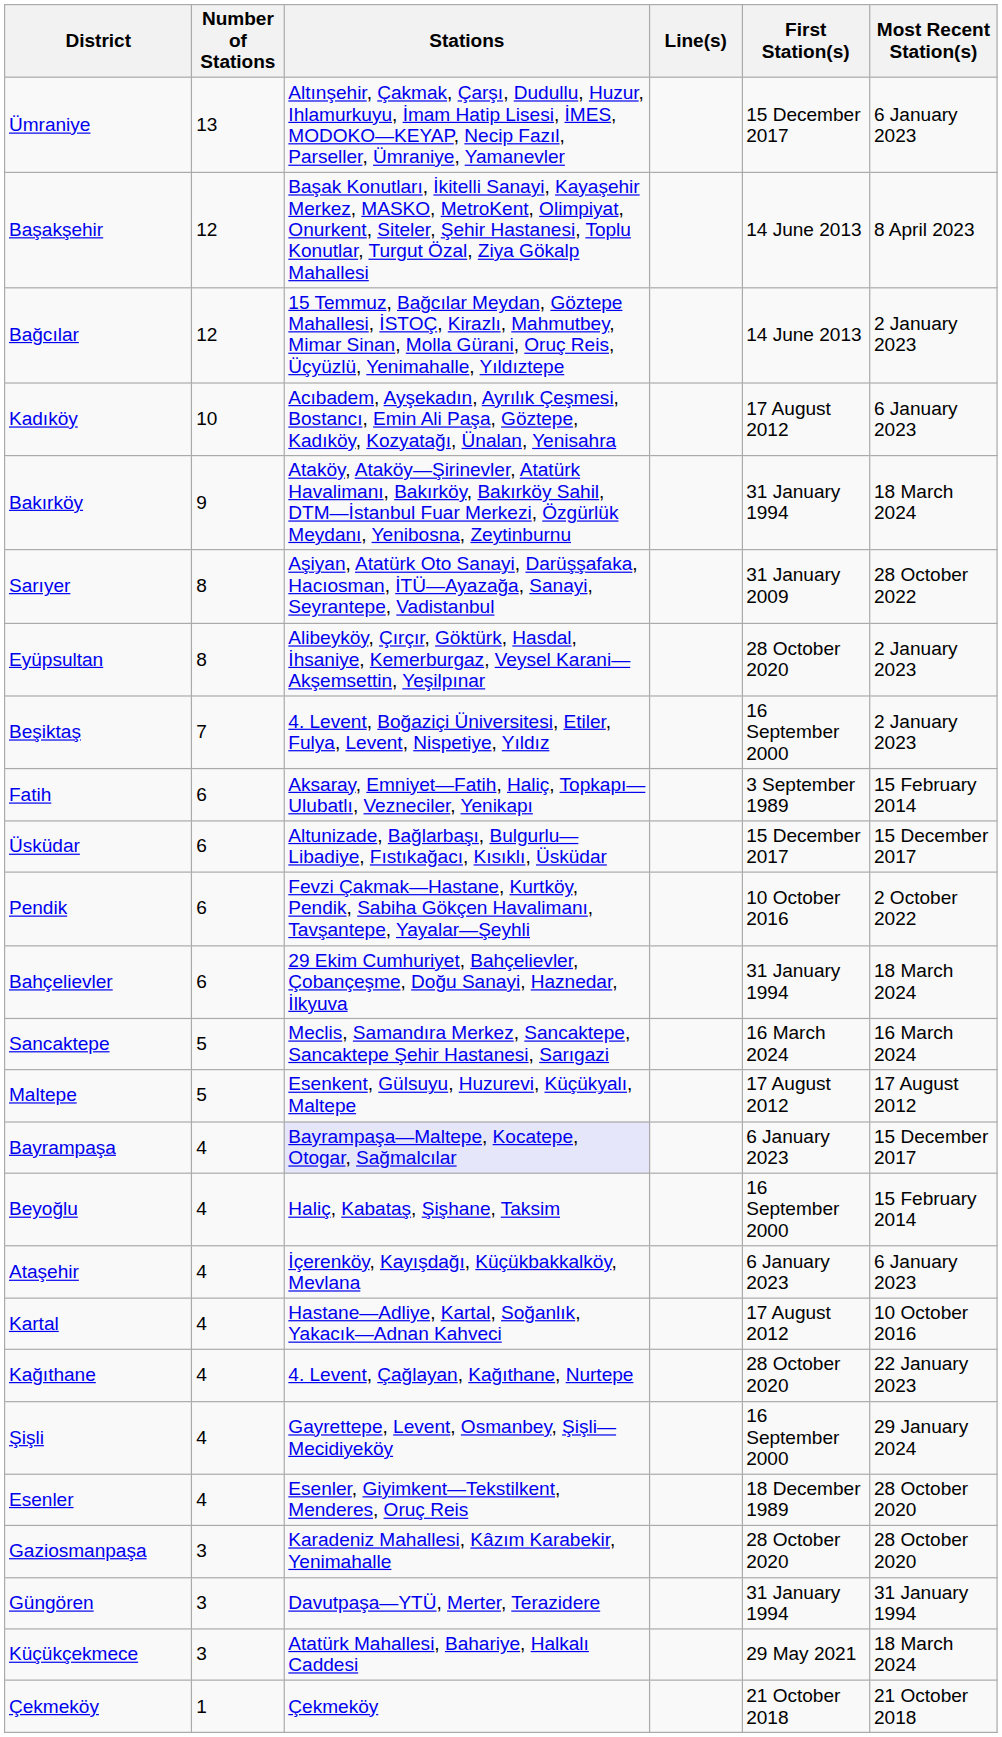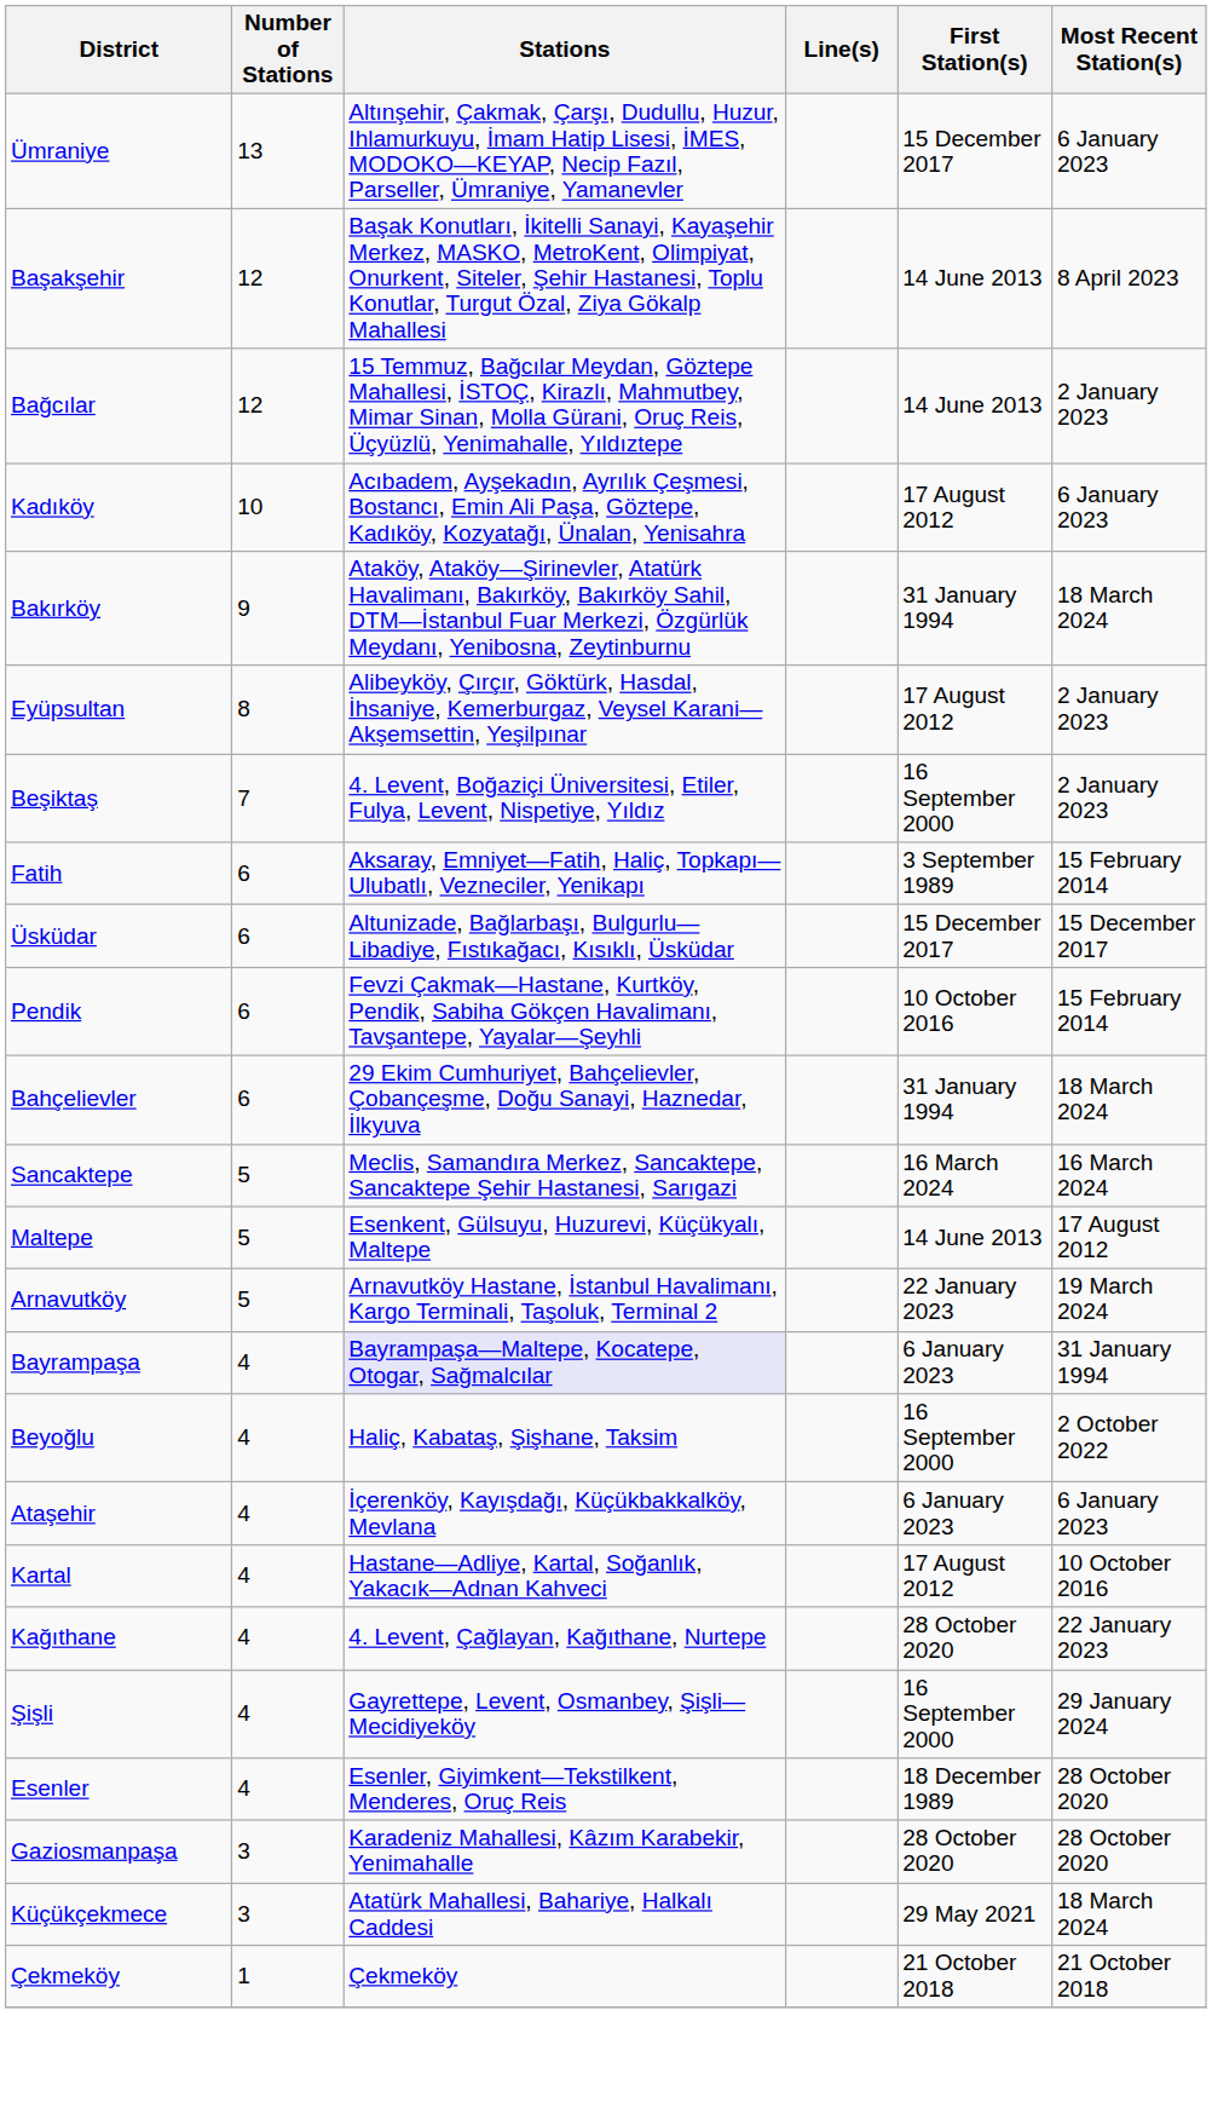 <table class="wikitable">
 <tr>
 <th width=150>District</th>
 <th width=70>Number of Stations</th>
 <th width=300>Stations</th>
 <th width=70>Line(s)</th>
 <th width=100>First Station(s)</th>
 <th width=100>Most Recent Station(s)</th>
 </tr>
 <tr>
 <td><a href='#'>Ümraniye</a></td>
 <td>13</td>
 <td><a href='#'>Altınşehir</a>, <a href='#'>Çakmak</a>, <a href='#'>Çarşı</a>, <a href='#'>Dudullu</a>, <a href='#'>Huzur</a>, <a href='#'>Ihlamurkuyu</a>, <a href='#'>İmam Hatip Lisesi</a>, <a href='#'>İMES</a>, <a href='#'>MODOKO—KEYAP</a>, <a href='#'>Necip Fazıl</a>, <a href='#'>Parseller</a>, <a href='#'>Ümraniye</a>, <a href='#'>Yamanevler</a></td>
 <td> </td>
 <td>15 December 2017</td>
 <td>6 January 2023</td>
 </tr>
 <tr>
 <td><a href='#'>Başakşehir</a></td>
 <td>12</td>
 <td><a href='#'>Başak Konutları</a>, <a href='#'>İkitelli Sanayi</a>, <a href='#'>Kayaşehir Merkez</a>, <a href='#'>MASKO</a>, <a href='#'>MetroKent</a>, <a href='#'>Olimpiyat</a>, <a href='#'>Onurkent</a>, <a href='#'>Siteler</a>, <a href='#'>Şehir Hastanesi</a>, <a href='#'>Toplu Konutlar</a>, <a href='#'>Turgut Özal</a>, <a href='#'>Ziya Gökalp Mahallesi</a></td>
 <td> </td>
 <td>14 June 2013</td>
 <td>8 April 2023</td>
 </tr>
 <tr>
 <td><a href='#'>Bağcılar</a></td>
 <td>12</td>
 <td><a href='#'>15 Temmuz</a>, <a href='#'>Bağcılar Meydan</a>, <a href='#'>Göztepe Mahallesi</a>, <a href='#'>İSTOÇ</a>, <a href='#'>Kirazlı</a>, <a href='#'>Mahmutbey</a>, <a href='#'>Mimar Sinan</a>, <a href='#'>Molla Gürani</a>, <a href='#'>Oruç Reis</a>, <a href='#'>Üçyüzlü</a>, <a href='#'>Yenimahalle</a>, <a href='#'>Yıldıztepe</a></td>
 <td>   </td>
 <td>14 June 2013</td>
 <td>2 January 2023</td>
 </tr>
 <tr>
 <td><a href='#'>Kadıköy</a></td>
 <td>10</td>
 <td><a href='#'>Acıbadem</a>, <a href='#'>Ayşekadın</a>, <a href='#'>Ayrılık Çeşmesi</a>, <a href='#'>Bostancı</a>, <a href='#'>Emin Ali Paşa</a>, <a href='#'>Göztepe</a>, <a href='#'>Kadıköy</a>, <a href='#'>Kozyatağı</a>, <a href='#'>Ünalan</a>, <a href='#'>Yenisahra</a></td>
 <td> </td>
 <td>17 August 2012</td>
 <td>6 January 2023</td>
 </tr>
 <tr>
 <td><a href='#'>Bakırköy</a></td>
 <td>9</td>
 <td><a href='#'>Ataköy</a>, <a href='#'>Ataköy—Şirinevler</a>, <a href='#'>Atatürk Havalimanı</a>, <a href='#'>Bakırköy</a>, <a href='#'>Bakırköy Sahil</a>, <a href='#'>DTM—İstanbul Fuar Merkezi</a>, <a href='#'>Özgürlük Meydanı</a>, <a href='#'>Yenibosna</a>, <a href='#'>Zeytinburnu</a></td>
 <td>  </td>
 <td>31 January 1994</td>
 <td>18 March 2024</td>
 </tr>
 <tr>
-<td><a href='#'>Sarıyer</a></td>
-<td>8</td>
-<td><a href='#'>Aşiyan</a>, <a href='#'>Atatürk Oto Sanayi</a>, <a href='#'>Darüşşafaka</a>, <a href='#'>Hacıosman</a>, <a href='#'>İTÜ—Ayazağa</a>, <a href='#'>Sanayi</a>, <a href='#'>Seyrantepe</a>, <a href='#'>Vadistanbul</a></td>
-<td>  </td>
-<td>31 January 2009</td>
-<td>28 October 2022</td>
-</tr>
-<tr>
 <td><a href='#'>Eyüpsultan</a></td>
 <td>8</td>
 <td><a href='#'>Alibeyköy</a>, <a href='#'>Çırçır</a>, <a href='#'>Göktürk</a>, <a href='#'>Hasdal</a>, <a href='#'>İhsaniye</a>, <a href='#'>Kemerburgaz</a>, <a href='#'>Veysel Karani—Akşemsettin</a>, <a href='#'>Yeşilpınar</a></td>
 <td> </td>
-<td>28 October 2020</td>
+<td>17 August 2012</td>
 <td>2 January 2023</td>
 </tr>
 <tr>
 <td><a href='#'>Beşiktaş</a></td>
 <td>7</td>
 <td><a href='#'>4. Levent</a>, <a href='#'>Boğaziçi Üniversitesi</a>, <a href='#'>Etiler</a>, <a href='#'>Fulya</a>, <a href='#'>Levent</a>, <a href='#'>Nispetiye</a>, <a href='#'>Yıldız</a></td>
 <td>   </td>
 <td>16 September 2000</td>
 <td>2 January 2023</td>
 </tr>
 <tr>
 <td><a href='#'>Fatih</a></td>
 <td>6</td>
 <td><a href='#'>Aksaray</a>, <a href='#'>Emniyet—Fatih</a>, <a href='#'>Haliç</a>, <a href='#'>Topkapı—Ulubatlı</a>, <a href='#'>Vezneciler</a>, <a href='#'>Yenikapı</a></td>
 <td>  </td>
 <td>3 September 1989</td>
 <td>15 February 2014</td>
 </tr>
 <tr>
 <td><a href='#'>Üsküdar</a></td>
 <td>6</td>
 <td><a href='#'>Altunizade</a>, <a href='#'>Bağlarbaşı</a>, <a href='#'>Bulgurlu—Libadiye</a>, <a href='#'>Fıstıkağacı</a>, <a href='#'>Kısıklı</a>, <a href='#'>Üsküdar</a></td>
 <td></td>
 <td>15 December 2017</td>
 <td>15 December 2017</td>
 </tr>
 <tr>
 <td><a href='#'>Pendik</a></td>
 <td>6</td>
 <td><a href='#'>Fevzi Çakmak—Hastane</a>, <a href='#'>Kurtköy</a>, <a href='#'>Pendik</a>, <a href='#'>Sabiha Gökçen Havalimanı</a>, <a href='#'>Tavşantepe</a>, <a href='#'>Yayalar—Şeyhli</a></td>
 <td> </td>
 <td>10 October 2016</td>
-<td>2 October 2022</td>
+<td>15 February 2014</td>
 </tr>
 <tr>
 <td><a href='#'>Bahçelievler</a></td>
 <td>6</td>
 <td><a href='#'>29 Ekim Cumhuriyet</a>, <a href='#'>Bahçelievler</a>, <a href='#'>Çobançeşme</a>, <a href='#'>Doğu Sanayi</a>, <a href='#'>Haznedar</a>, <a href='#'>İlkyuva</a></td>
 <td>  </td>
 <td>31 January 1994</td>
 <td>18 March 2024</td>
 </tr>
 <tr>
 <td><a href='#'>Sancaktepe</a></td>
 <td>5</td>
 <td><a href='#'>Meclis</a>, <a href='#'>Samandıra Merkez</a>, <a href='#'>Sancaktepe</a>, <a href='#'>Sancaktepe Şehir Hastanesi</a>, <a href='#'>Sarıgazi</a></td>
 <td></td>
 <td>16 March 2024</td>
 <td>16 March 2024</td>
 </tr>
 <tr>
 <td><a href='#'>Maltepe</a></td>
 <td>5</td>
 <td><a href='#'>Esenkent</a>, <a href='#'>Gülsuyu</a>, <a href='#'>Huzurevi</a>, <a href='#'>Küçükyalı</a>, <a href='#'>Maltepe</a></td>
 <td></td>
+<td>14 June 2013</td>
 <td>17 August 2012</td>
-<td>17 August 2012</td>
+</tr>
+<tr>
+<td><a href='#'>Arnavutköy</a></td>
+<td>5</td>
+<td><a href='#'>Arnavutköy Hastane</a>, <a href='#'>İstanbul Havalimanı</a>, <a href='#'>Kargo Terminali</a>, <a href='#'>Taşoluk</a>, <a href='#'>Terminal 2</a></td>
+<td></td>
+<td>22 January 2023</td>
+<td>19 March 2024</td>
 </tr>
 <tr>
 <td><a href='#'>Bayrampaşa</a></td>
 <td>4</td>
 <td style="background: lavender;"><a href='#'>Bayrampaşa—Maltepe</a>, <a href='#'>Kocatepe</a>, <a href='#'>Otogar</a>, <a href='#'>Sağmalcılar</a></td>
 <td> </td>
 <td>6 January 2023</td>
-<td>15 December 2017</td>
+<td>31 January 1994</td>
 </tr>
 <tr>
 <td><a href='#'>Beyoğlu</a></td>
 <td>4</td>
 <td><a href='#'>Haliç</a>, <a href='#'>Kabataş</a>, <a href='#'>Şişhane</a>, <a href='#'>Taksim</a></td>
 <td>  </td>
 <td>16 September 2000</td>
-<td>15 February 2014</td>
+<td>2 October 2022</td>
 </tr>
 <tr>
 <td><a href='#'>Ataşehir</a></td>
 <td>4</td>
 <td><a href='#'>İçerenköy</a>, <a href='#'>Kayışdağı</a>, <a href='#'>Küçükbakkalköy</a>, <a href='#'>Mevlana</a></td>
 <td></td>
 <td>6 January 2023</td>
 <td>6 January 2023</td>
 </tr>
 <tr>
 <td><a href='#'>Kartal</a></td>
 <td>4</td>
 <td><a href='#'>Hastane—Adliye</a>, <a href='#'>Kartal</a>, <a href='#'>Soğanlık</a>, <a href='#'>Yakacık—Adnan Kahveci</a></td>
 <td></td>
 <td>17 August 2012</td>
 <td>10 October 2016</td>
 </tr>
 <tr>
 <td><a href='#'>Kağıthane</a></td>
 <td>4</td>
 <td><a href='#'>4. Levent</a>, <a href='#'>Çağlayan</a>, <a href='#'>Kağıthane</a>, <a href='#'>Nurtepe</a></td>
 <td>  </td>
 <td>28 October 2020</td>
 <td>22 January 2023</td>
 </tr>
 <tr>
 <td><a href='#'>Şişli</a></td>
 <td>4</td>
 <td><a href='#'>Gayrettepe</a>, <a href='#'>Levent</a>, <a href='#'>Osmanbey</a>, <a href='#'>Şişli—Mecidiyeköy</a></td>
 <td>  </td>
 <td>16 September 2000</td>
 <td>29 January 2024</td>
 </tr>
 <tr>
 <td><a href='#'>Esenler</a></td>
 <td>4</td>
 <td><a href='#'>Esenler</a>, <a href='#'>Giyimkent—Tekstilkent</a>, <a href='#'>Menderes</a>, <a href='#'>Oruç Reis</a></td>
 <td> </td>
 <td>18 December 1989</td>
 <td>28 October 2020</td>
 </tr>
 <tr>
 <td><a href='#'>Gaziosmanpaşa</a></td>
 <td>3</td>
 <td><a href='#'>Karadeniz Mahallesi</a>, <a href='#'>Kâzım Karabekir</a>, <a href='#'>Yenimahalle</a></td>
 <td></td>
 <td>28 October 2020</td>
 <td>28 October 2020</td>
 </tr>
 <tr>
-<td><a href='#'>Güngören</a></td>
-<td>3</td>
-<td><a href='#'>Davutpaşa—YTÜ</a>, <a href='#'>Merter</a>, <a href='#'>Terazidere</a></td>
-<td></td>
-<td>31 January 1994</td>
-<td>31 January 1994</td>
-</tr>
-<tr>
 <td><a href='#'>Küçükçekmece</a></td>
 <td>3</td>
 <td><a href='#'>Atatürk Mahallesi</a>, <a href='#'>Bahariye</a>, <a href='#'>Halkalı Caddesi</a></td>
 <td></td>
 <td>29 May 2021</td>
 <td>18 March 2024</td>
 </tr>
 <tr>
 <td><a href='#'>Çekmeköy</a></td>
 <td>1</td>
 <td><a href='#'>Çekmeköy</a></td>
 <td></td>
 <td>21 October 2018</td>
 <td>21 October 2018</td>
 </tr>
 <tr>
 </tr>
 </table>
